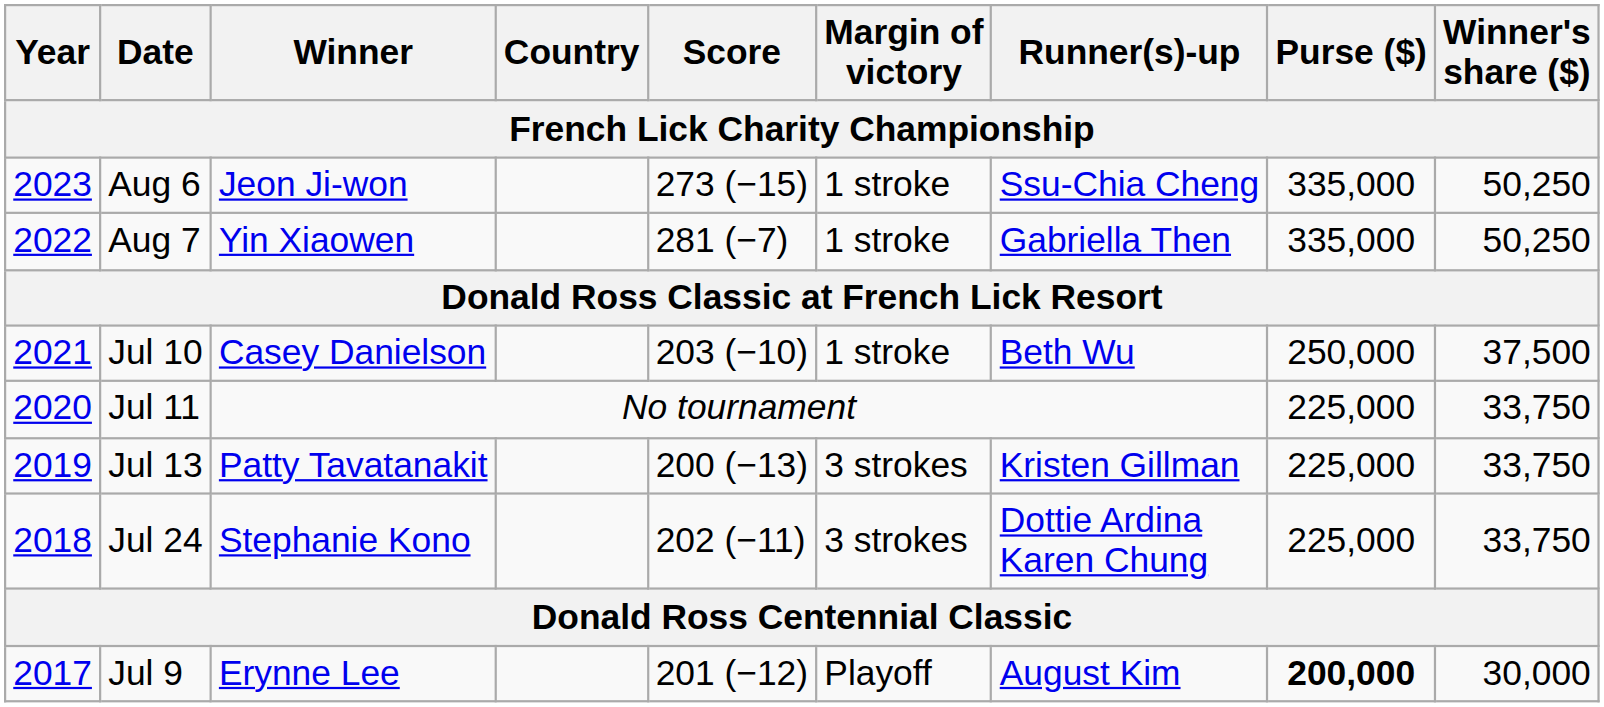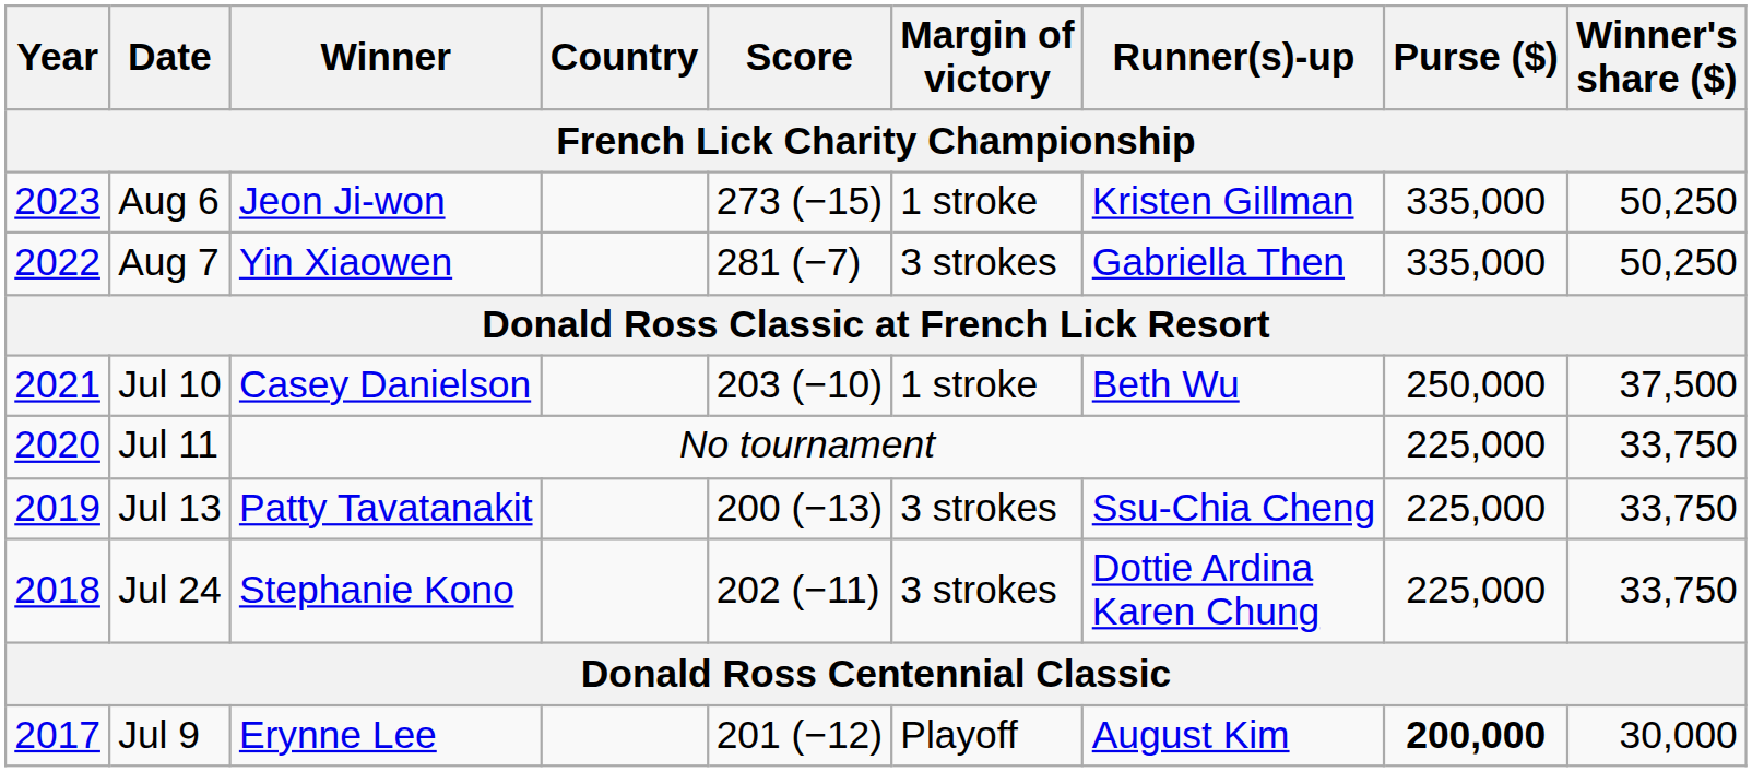 <table class="wikitable">
 <tr>
 <th>Year</th>
 <th>Date</th>
 <th>Winner</th>
 <th>Country</th>
 <th>Score</th>
 <th>Margin of<br>victory</th>
 <th>Runner(s)-up</th>
 <th>Purse ($)</th>
 <th>Winner's<br>share ($)</th>
 </tr>
 <tr>
 <th colspan=9>French Lick Charity Championship</th>
 </tr>
 <tr>
 <td><a href='#'>2023</a></td>
 <td>Aug 6</td>
 <td><a href='#'>Jeon Ji-won</a></td>
 <td></td>
 <td>273 (−15)</td>
 <td>1 stroke</td>
-<td> <a href='#'>Ssu-Chia Cheng</a></td>
+<td> <a href='#'>Kristen Gillman</a></td>
 <td align=center>335,000</td>
 <td align=right>50,250</td>
 </tr>
 <tr>
 <td><a href='#'>2022</a></td>
 <td>Aug 7</td>
 <td><a href='#'>Yin Xiaowen</a></td>
 <td></td>
 <td>281 (−7)</td>
-<td>1 stroke</td>
+<td>3 strokes</td>
 <td> <a href='#'>Gabriella Then</a></td>
 <td align=center>335,000</td>
 <td align=right>50,250</td>
 </tr>
 <tr>
 <th colspan=9>Donald Ross Classic at French Lick Resort</th>
 </tr>
 <tr>
 <td><a href='#'>2021</a></td>
 <td>Jul 10</td>
 <td><a href='#'>Casey Danielson</a></td>
 <td></td>
 <td>203 (−10)</td>
 <td>1 stroke</td>
 <td> <a href='#'>Beth Wu</a></td>
 <td align=center>250,000</td>
 <td align=right>37,500</td>
 </tr>
 <tr>
 <td><a href='#'>2020</a></td>
 <td>Jul 11</td>
 <td colspan=5 align=center><em>No tournament</em></td>
 <td align=center>225,000</td>
 <td align=right>33,750</td>
 </tr>
 <tr>
 <td><a href='#'>2019</a></td>
 <td>Jul 13</td>
 <td><a href='#'>Patty Tavatanakit</a></td>
 <td></td>
 <td>200 (−13)</td>
 <td>3 strokes</td>
-<td> <a href='#'>Kristen Gillman</a></td>
+<td> <a href='#'>Ssu-Chia Cheng</a></td>
 <td align=center>225,000</td>
 <td align=right>33,750</td>
 </tr>
 <tr>
 <td><a href='#'>2018</a></td>
 <td>Jul 24</td>
 <td><a href='#'>Stephanie Kono</a></td>
 <td></td>
 <td>202 (−11)</td>
 <td>3 strokes</td>
 <td> <a href='#'>Dottie Ardina</a><br> <a href='#'>Karen Chung</a></td>
 <td align=center>225,000</td>
 <td align=right>33,750</td>
 </tr>
 <tr>
 <th colspan=9>Donald Ross Centennial Classic</th>
 </tr>
 <tr>
 <td><a href='#'>2017</a></td>
 <td>Jul 9</td>
 <td><a href='#'>Erynne Lee</a></td>
 <td></td>
 <td>201 (−12)</td>
 <td>Playoff</td>
 <td> <a href='#'>August Kim</a></td>
 <td align=center><strong>200,000</strong></td>
 <td align=right>30,000</td>
 </tr>
 </table>
